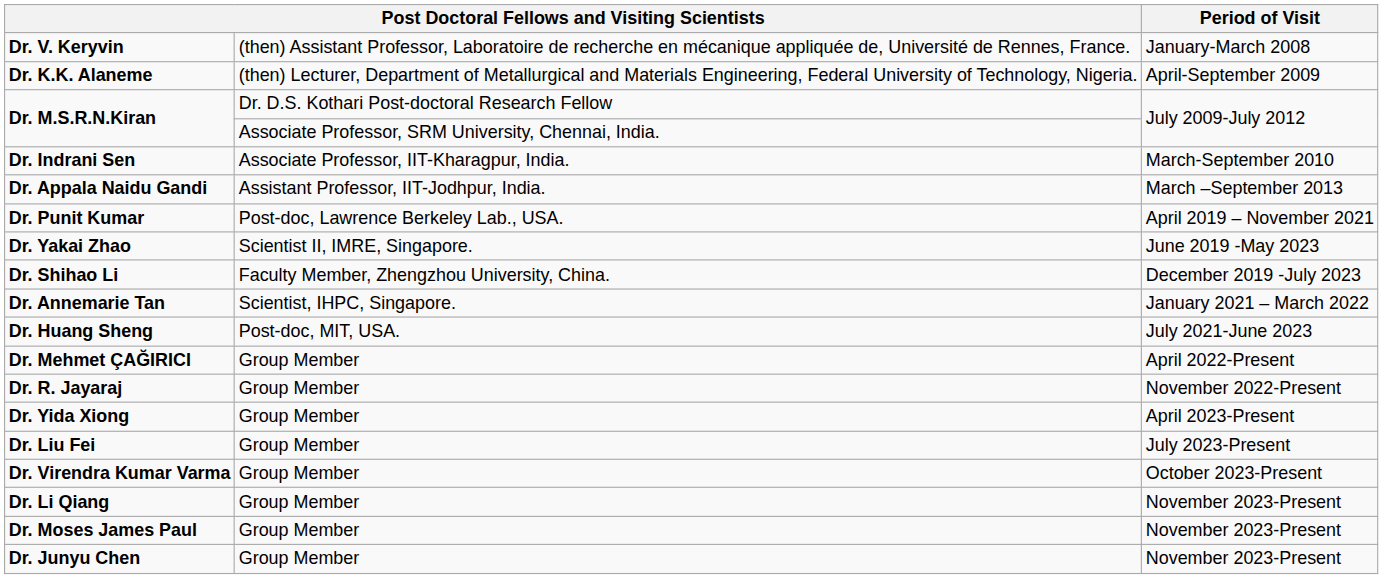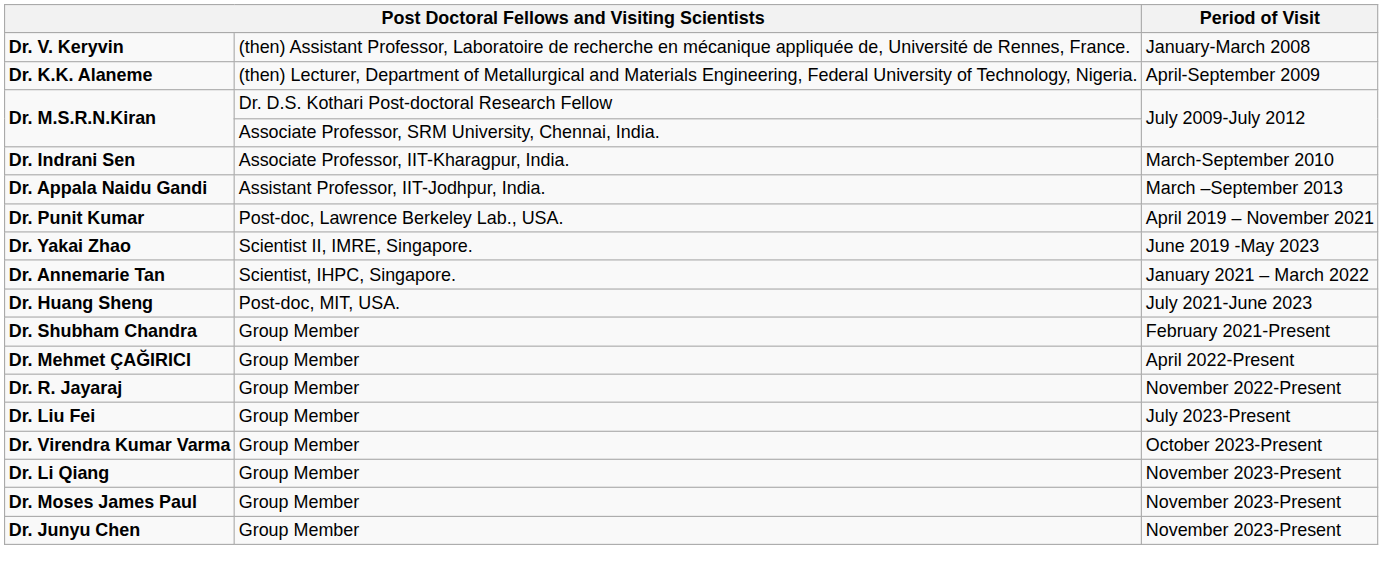 <table class="wikitable mw-collapsible mw-collapsed">
 <tr>
 <th colspan="2">Post Doctoral Fellows and Visiting Scientists</th>
 <th>Period of Visit</th>
 </tr>
 <tr>
 <td><strong>Dr. V. Keryvin</strong></td>
 <td>(then) Assistant Professor, Laboratoire de recherche en mécanique appliquée de, Université de Rennes, France.</td>
 <td>January-March 2008</td>
 </tr>
 <tr>
 <td><strong>Dr. K.K. Alaneme</strong></td>
 <td>(then) Lecturer, Department of Metallurgical and Materials Engineering, Federal University of Technology, Nigeria.</td>
 <td>April-September 2009</td>
 </tr>
 <tr>
 <td rowspan="2"><strong>Dr. M.S.R.N.Kiran</strong></td>
 <td>Dr. D.S. Kothari Post-doctoral Research Fellow</td>
 <td rowspan="2">July 2009-July 2012</td>
 </tr>
 <tr>
 <td>Associate Professor, SRM University, Chennai, India.</td>
 </tr>
 <tr>
 <td><strong>Dr. Indrani Sen</strong></td>
 <td>Associate Professor, IIT-Kharagpur, India.</td>
 <td>March-September 2010</td>
 </tr>
 <tr>
 <td><strong>Dr. Appala Naidu Gandi</strong></td>
 <td>Assistant Professor, IIT-Jodhpur, India.</td>
 <td>March –September 2013</td>
 </tr>
 <tr>
 <td><strong>Dr. Punit Kumar</strong></td>
 <td>Post-doc, Lawrence Berkeley Lab., USA.</td>
 <td>April 2019 – November 2021</td>
 </tr>
 <tr>
 <td><strong>Dr. Yakai Zhao</strong></td>
 <td>Scientist II, IMRE, Singapore.</td>
 <td>June 2019 -May 2023</td>
 </tr>
 <tr>
-<td><strong>Dr. Shihao Li</strong></td>
-<td>Faculty Member, Zhengzhou University, China.</td>
-<td>December 2019 -July 2023</td>
-</tr>
-<tr>
 <td><strong>Dr. Annemarie Tan</strong></td>
 <td>Scientist, IHPC, Singapore.</td>
 <td>January 2021 – March 2022</td>
 </tr>
 <tr>
 <td><strong>Dr. Huang Sheng</strong></td>
 <td>Post-doc, MIT, USA.</td>
 <td>July 2021-June 2023</td>
 </tr>
 <tr>
+<td><strong>Dr. Shubham Chandra</strong></td>
+<td>Group Member</td>
+<td>February 2021-Present</td>
+</tr>
+<tr>
 <td><strong>Dr. Mehmet ÇAĞIRICI</strong></td>
 <td>Group Member</td>
 <td>April 2022-Present</td>
 </tr>
 <tr>
 <td><strong>Dr. R. Jayaraj</strong></td>
 <td>Group Member</td>
 <td>November 2022-Present</td>
-</tr>
-<tr>
-<td><strong>Dr. Yida Xiong</strong></td>
-<td>Group Member</td>
-<td>April 2023-Present</td>
 </tr>
 <tr>
 <td><strong>Dr. Liu Fei</strong></td>
 <td>Group Member</td>
 <td>July 2023-Present</td>
 </tr>
 <tr>
 <td><strong>Dr. Virendra Kumar Varma</strong></td>
 <td>Group Member</td>
 <td>October 2023-Present</td>
 </tr>
 <tr>
 <td><strong>Dr. Li Qiang</strong></td>
 <td>Group Member</td>
 <td>November 2023-Present</td>
 </tr>
 <tr>
 <td><strong>Dr. Moses James Paul</strong></td>
 <td>Group Member</td>
 <td>November 2023-Present</td>
 </tr>
 <tr>
 <td><strong>Dr. Junyu Chen</strong></td>
 <td>Group Member</td>
 <td>November 2023-Present</td>
 </tr>
 </table>
